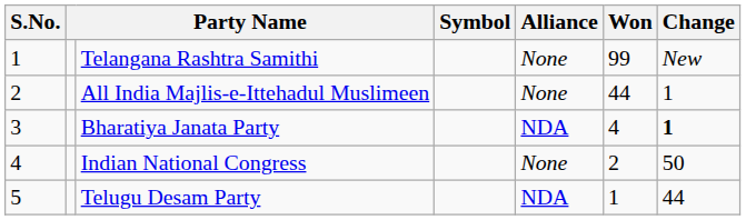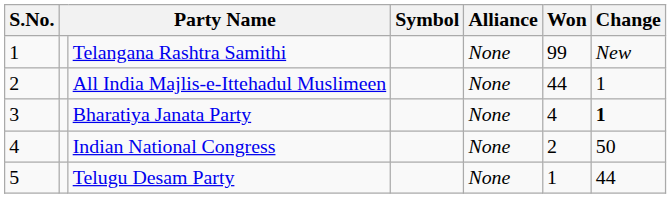 <table CLASS="sortable wikitable">
 <tr>
 <th>S.No.</th>
 <th colspan=2>Party Name</th>
 <th>Symbol</th>
 <th>Alliance</th>
 <th>Won</th>
 <th>Change</th>
 </tr>
 <tr>
 <td>1</td>
 <td></td>
 <td><a href='#'>Telangana Rashtra Samithi</a></td>
 <td></td>
 <td><em>None</em></td>
 <td>99</td>
 <td><em>New</em></td>
 </tr>
 <tr>
 <td>2</td>
 <td></td>
 <td><a href='#'>All India Majlis-e-Ittehadul Muslimeen</a></td>
 <td></td>
 <td><em>None</em></td>
 <td>44</td>
 <td>1</td>
 </tr>
 <tr>
 <td>3</td>
 <td></td>
 <td><a href='#'>Bharatiya Janata Party</a></td>
 <td></td>
-<td><a href='#'>NDA</a></td>
+<td><em>None</em></td>
 <td>4</td>
 <td><strong>1</strong></td>
 </tr>
 <tr>
 <td>4</td>
 <td></td>
 <td><a href='#'>Indian National Congress</a></td>
 <td></td>
 <td><em>None</em></td>
 <td>2</td>
 <td>50</td>
 </tr>
 <tr>
 <td>5</td>
 <td></td>
 <td><a href='#'>Telugu Desam Party</a></td>
 <td></td>
-<td><a href='#'>NDA</a></td>
+<td><em>None</em></td>
 <td>1</td>
 <td>44</td>
 </tr>
 </table>
